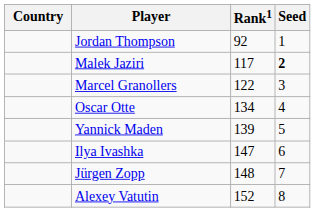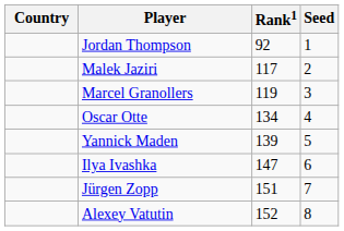 <table class="sortable wikitable">
 <tr>
 <th width="70">Country</th>
 <th width="175">Player</th>
 <th>Rank<sup>1</sup></th>
 <th>Seed</th>
 </tr>
 <tr>
 <td></td>
 <td><a href='#'>Jordan Thompson</a></td>
 <td>92</td>
 <td>1</td>
 </tr>
 <tr>
 <td></td>
 <td><a href='#'>Malek Jaziri</a></td>
 <td>117</td>
-<td><strong>2</strong></td>
+<td>2</td>
 </tr>
 <tr>
 <td></td>
 <td><a href='#'>Marcel Granollers</a></td>
-<td>122</td>
+<td>119</td>
 <td>3</td>
 </tr>
 <tr>
 <td></td>
 <td><a href='#'>Oscar Otte</a></td>
 <td>134</td>
 <td>4</td>
 </tr>
 <tr>
 <td></td>
 <td><a href='#'>Yannick Maden</a></td>
 <td>139</td>
 <td>5</td>
 </tr>
 <tr>
 <td></td>
 <td><a href='#'>Ilya Ivashka</a></td>
 <td>147</td>
 <td>6</td>
 </tr>
 <tr>
 <td></td>
 <td><a href='#'>Jürgen Zopp</a></td>
-<td>148</td>
+<td>151</td>
 <td>7</td>
 </tr>
 <tr>
 <td></td>
 <td><a href='#'>Alexey Vatutin</a></td>
 <td>152</td>
 <td>8</td>
 </tr>
 </table>
